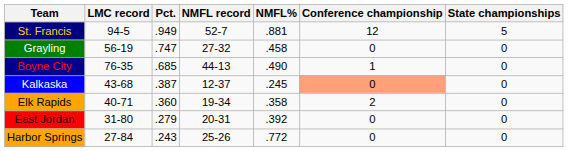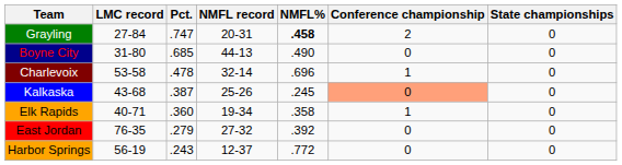 <table class="wikitable sortable" style="text-align:center">
 <tr>
 <th>Team</th>
 <th>LMC record</th>
 <th>Pct.</th>
 <th>NMFL record</th>
 <th>NMFL%</th>
 <th>Conference championship</th>
 <th>State championships</th>
 </tr>
 <tr>
-<td !align=center style="background:navy;color:gold">St. Francis</td>
-<td>94-5</td>
-<td>.949</td>
-<td>52-7</td>
-<td>.881</td>
-<td>12</td>
-<td>5</td>
+<td !align=center style="background:green;color:white">Grayling</td>
+<td>27-84</td>
+<td>.747</td>
+<td>20-31</td>
+<td><strong>.458</strong></td>
+<td>2</td>
+<td>0</td>
 </tr>
 <tr>
-<td !align=center style="background:green;color:white">Grayling</td>
-<td>56-19</td>
-<td>.747</td>
-<td>27-32</td>
-<td>.458</td>
+<td !align=center style="background:darkblue;color:red">Boyne City</td>
+<td>31-80</td>
+<td>.685</td>
+<td>44-13</td>
+<td>.490</td>
 <td>0</td>
 <td>0</td>
 </tr>
 <tr>
-<td !align=center style="background:darkblue;color:red">Boyne City</td>
-<td>76-35</td>
-<td>.685</td>
-<td>44-13</td>
-<td>.490</td>
+<td !align=center style="background:maroon;color:white">Charlevoix</td>
+<td>53-58</td>
+<td>.478</td>
+<td>32-14</td>
+<td>.696</td>
 <td>1</td>
 <td>0</td>
 </tr>
 <tr>
 <td !align=center style="background:blue;color:white">Kalkaska</td>
 <td>43-68</td>
 <td>.387</td>
-<td>12-37</td>
+<td>25-26</td>
 <td>.245</td>
 <td style="background: lightsalmon;">0</td>
 <td>0</td>
 </tr>
 <tr>
 <td !align=center style="background:orange;color:black">Elk Rapids</td>
 <td>40-71</td>
 <td>.360</td>
 <td>19-34</td>
 <td>.358</td>
-<td>2</td>
+<td>1</td>
 <td>0</td>
 </tr>
 <tr>
 <td !align=center style="background:red;color:black">East Jordan</td>
-<td>31-80</td>
+<td>76-35</td>
 <td>.279</td>
-<td>20-31</td>
+<td>27-32</td>
 <td>.392</td>
 <td>0</td>
 <td>0</td>
 </tr>
 <tr>
 <td !align=center style="background:orange;color:black">Harbor Springs</td>
-<td>27-84</td>
+<td>56-19</td>
 <td>.243</td>
-<td>25-26</td>
+<td>12-37</td>
 <td>.772</td>
 <td>0</td>
 <td>0</td>
 </tr>
 </table>
